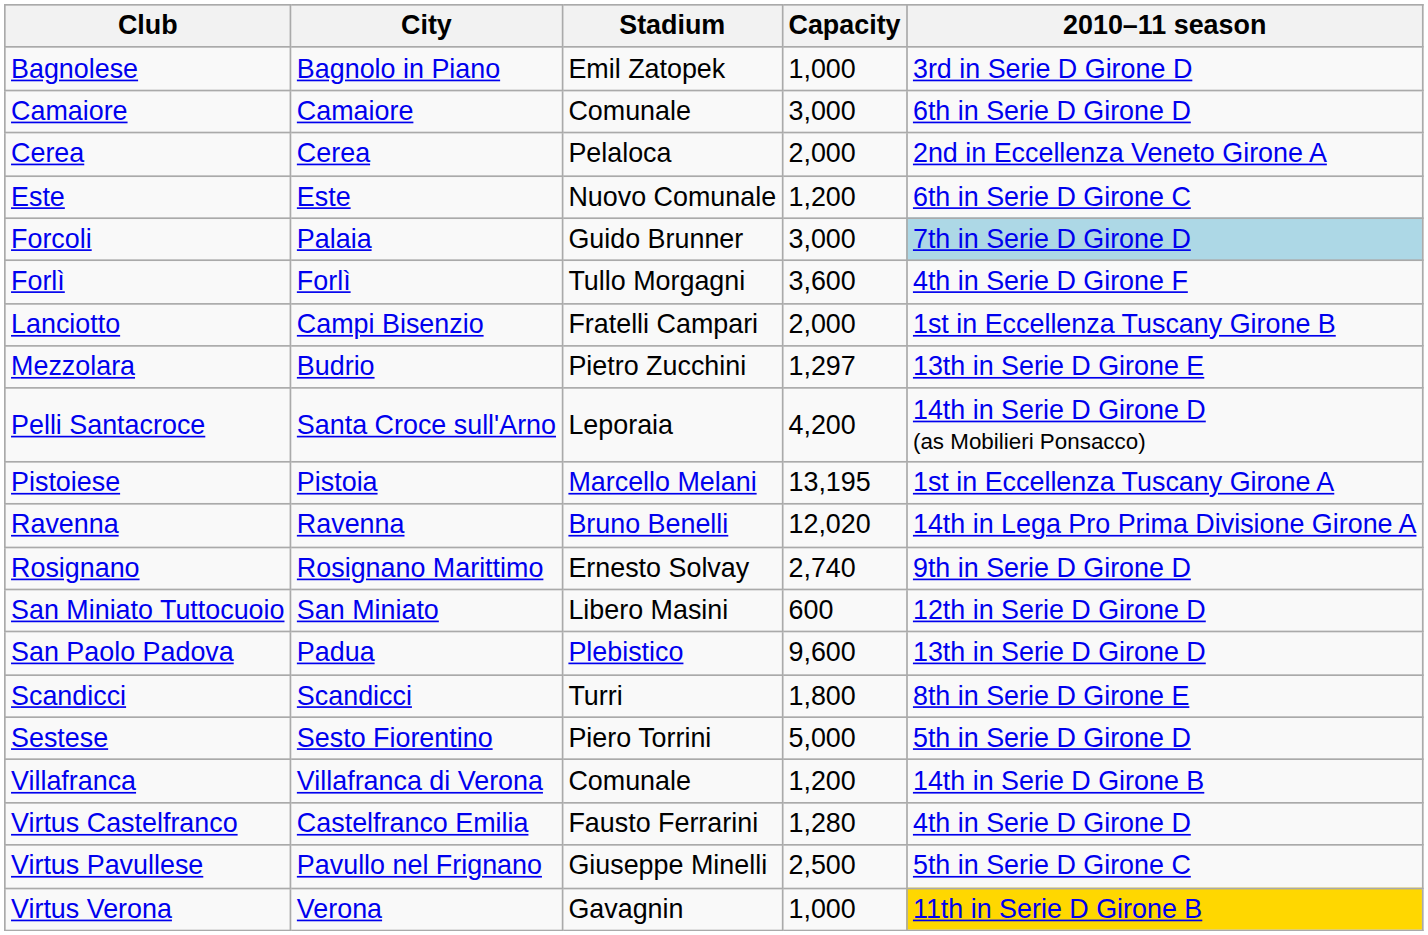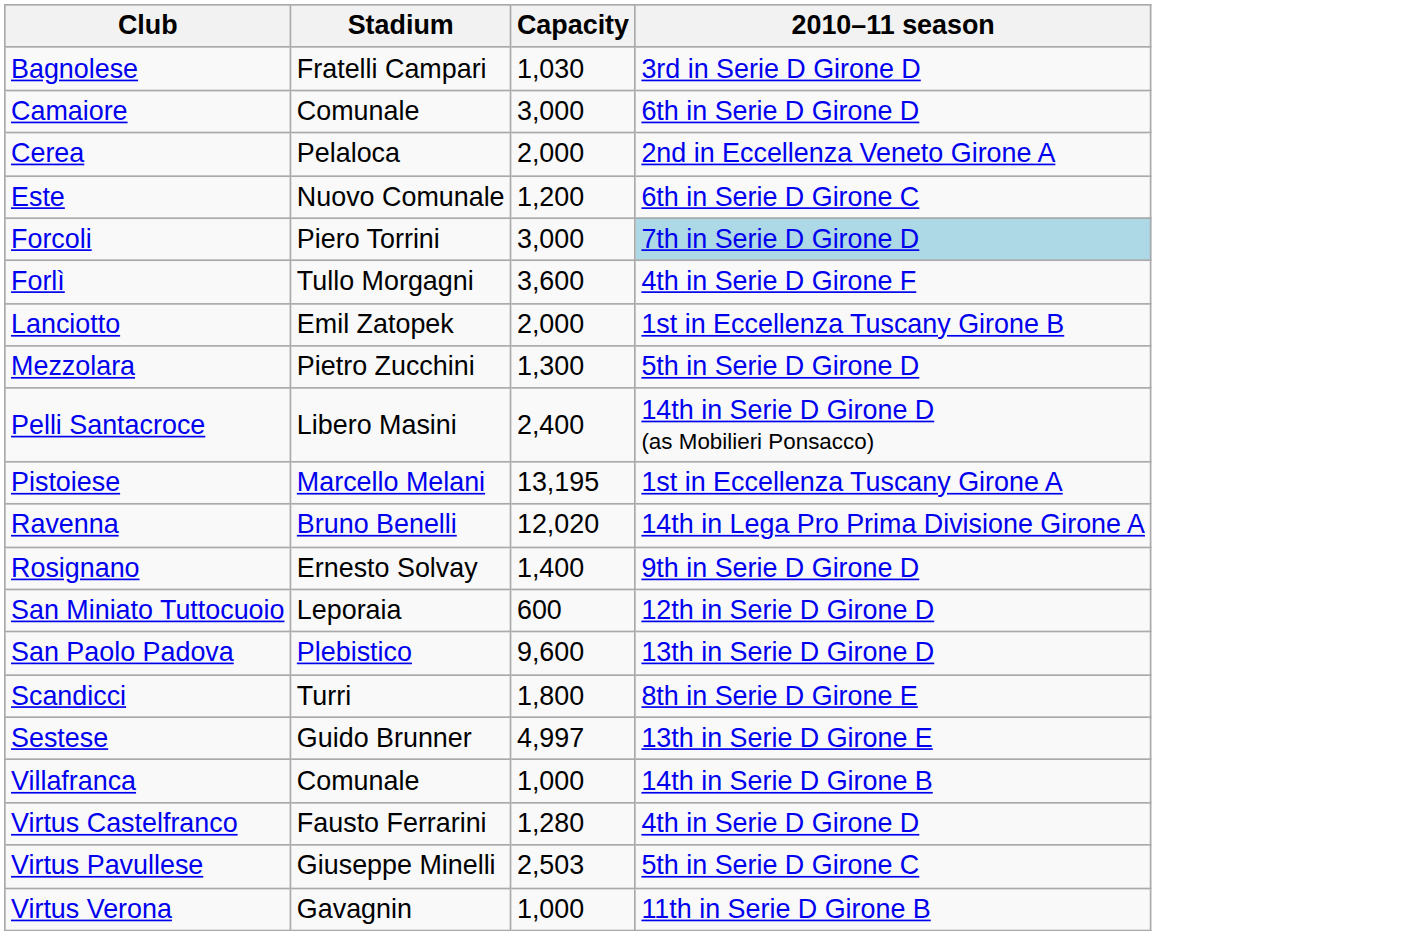 <table class="wikitable sortable">
 <tr>
 <th>Club</th>
-<th>City</th>
 <th>Stadium</th>
 <th>Capacity</th>
 <th>2010–11 season</th>
 </tr>
 <tr>
 <td><a href='#'>Bagnolese</a></td>
-<td><a href='#'>Bagnolo in Piano</a></td>
-<td>Emil Zatopek</td>
-<td>1,000</td>
+<td>Fratelli Campari</td>
+<td>1,030</td>
 <td><a href='#'>3rd in Serie D Girone D</a></td>
 </tr>
 <tr>
-<td><a href='#'>Camaiore</a></td>
 <td><a href='#'>Camaiore</a></td>
 <td>Comunale</td>
 <td>3,000</td>
 <td><a href='#'>6th in Serie D Girone D</a></td>
 </tr>
 <tr>
 <td><a href='#'>Cerea</a></td>
-<td><a href='#'>Cerea</a></td>
 <td>Pelaloca</td>
 <td>2,000</td>
 <td><a href='#'>2nd in Eccellenza Veneto Girone A</a></td>
 </tr>
 <tr>
-<td><a href='#'>Este</a></td>
 <td><a href='#'>Este</a></td>
 <td>Nuovo Comunale</td>
 <td>1,200</td>
 <td><a href='#'>6th in Serie D Girone C</a></td>
 </tr>
 <tr>
 <td><a href='#'>Forcoli</a></td>
-<td><a href='#'>Palaia</a></td>
-<td>Guido Brunner</td>
+<td>Piero Torrini</td>
 <td>3,000</td>
 <td style="background: lightblue;"><a href='#'>7th in Serie D Girone D</a></td>
 </tr>
 <tr>
-<td><a href='#'>Forlì</a></td>
 <td><a href='#'>Forlì</a></td>
 <td>Tullo Morgagni</td>
 <td>3,600</td>
 <td><a href='#'>4th in Serie D Girone F</a></td>
 </tr>
 <tr>
 <td><a href='#'>Lanciotto</a></td>
-<td><a href='#'>Campi Bisenzio</a></td>
-<td>Fratelli Campari</td>
+<td>Emil Zatopek</td>
 <td>2,000</td>
 <td><a href='#'>1st in Eccellenza Tuscany Girone B</a></td>
 </tr>
 <tr>
 <td><a href='#'>Mezzolara</a></td>
-<td><a href='#'>Budrio</a></td>
 <td>Pietro Zucchini</td>
-<td>1,297</td>
-<td><a href='#'>13th in Serie D Girone E</a></td>
+<td>1,300</td>
+<td><a href='#'>5th in Serie D Girone D</a></td>
 </tr>
 <tr>
 <td><a href='#'>Pelli Santacroce</a></td>
-<td><a href='#'>Santa Croce sull'Arno</a></td>
-<td>Leporaia</td>
-<td>4,200</td>
+<td>Libero Masini</td>
+<td>2,400</td>
 <td><a href='#'>14th in Serie D Girone D</a><br><small>(as Mobilieri Ponsacco)</small></td>
 </tr>
 <tr>
 <td><a href='#'>Pistoiese</a></td>
-<td><a href='#'>Pistoia</a></td>
 <td><a href='#'>Marcello Melani</a></td>
 <td>13,195</td>
 <td><a href='#'>1st in Eccellenza Tuscany Girone A</a></td>
 </tr>
 <tr>
-<td><a href='#'>Ravenna</a></td>
 <td><a href='#'>Ravenna</a></td>
 <td><a href='#'>Bruno Benelli</a></td>
 <td>12,020</td>
 <td><a href='#'>14th in Lega Pro Prima Divisione Girone A</a></td>
 </tr>
 <tr>
 <td><a href='#'>Rosignano</a></td>
-<td><a href='#'>Rosignano Marittimo</a></td>
 <td>Ernesto Solvay</td>
-<td>2,740</td>
+<td>1,400</td>
 <td><a href='#'>9th in Serie D Girone D</a></td>
 </tr>
 <tr>
 <td><a href='#'>San Miniato Tuttocuoio</a></td>
-<td><a href='#'>San Miniato</a></td>
-<td>Libero Masini</td>
+<td>Leporaia</td>
 <td>600</td>
 <td><a href='#'>12th in Serie D Girone D</a></td>
 </tr>
 <tr>
 <td><a href='#'>San Paolo Padova</a></td>
-<td><a href='#'>Padua</a></td>
 <td><a href='#'>Plebistico</a></td>
 <td>9,600</td>
 <td><a href='#'>13th in Serie D Girone D</a></td>
 </tr>
 <tr>
-<td><a href='#'>Scandicci</a></td>
 <td><a href='#'>Scandicci</a></td>
 <td>Turri</td>
 <td>1,800</td>
 <td><a href='#'>8th in Serie D Girone E</a></td>
 </tr>
 <tr>
 <td><a href='#'>Sestese</a></td>
-<td><a href='#'>Sesto Fiorentino</a></td>
-<td>Piero Torrini</td>
-<td>5,000</td>
-<td><a href='#'>5th in Serie D Girone D</a></td>
+<td>Guido Brunner</td>
+<td>4,997</td>
+<td><a href='#'>13th in Serie D Girone E</a></td>
 </tr>
 <tr>
 <td><a href='#'>Villafranca</a></td>
-<td><a href='#'>Villafranca di Verona</a></td>
 <td>Comunale</td>
-<td>1,200</td>
+<td>1,000</td>
 <td><a href='#'>14th in Serie D Girone B</a></td>
 </tr>
 <tr>
 <td><a href='#'>Virtus Castelfranco</a></td>
-<td><a href='#'>Castelfranco Emilia</a></td>
 <td>Fausto Ferrarini</td>
 <td>1,280</td>
 <td><a href='#'>4th in Serie D Girone D</a></td>
 </tr>
 <tr>
 <td><a href='#'>Virtus Pavullese</a></td>
-<td><a href='#'>Pavullo nel Frignano</a></td>
 <td>Giuseppe Minelli</td>
-<td>2,500</td>
+<td>2,503</td>
 <td><a href='#'>5th in Serie D Girone C</a></td>
 </tr>
 <tr>
 <td><a href='#'>Virtus Verona</a></td>
-<td><a href='#'>Verona</a></td>
 <td>Gavagnin</td>
 <td>1,000</td>
-<td style="background: gold;"><a href='#'>11th in Serie D Girone B</a></td>
+<td><a href='#'>11th in Serie D Girone B</a></td>
 </tr>
 </table>
